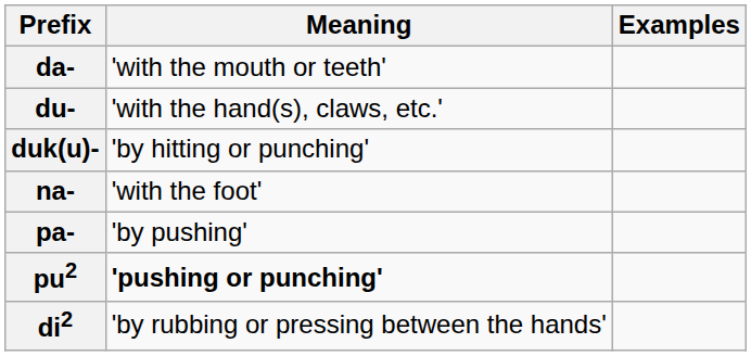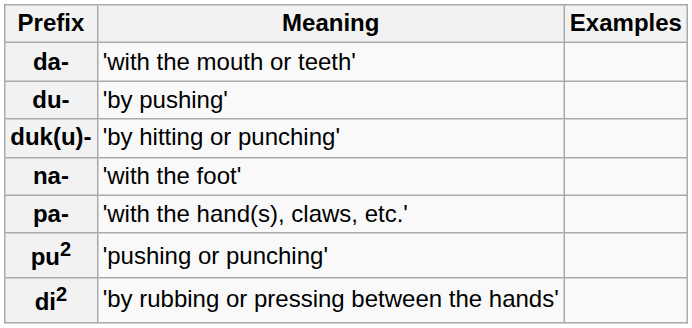 <table class="wikitable">
 <tr>
 <th>Prefix</th>
 <th>Meaning</th>
 <th>Examples</th>
 </tr>
 <tr>
 <th>da-</th>
 <td>'with the mouth or teeth'</td>
 <td><br></td>
 </tr>
 <tr>
 <th>du-</th>
-<td>'with the hand(s), claws, etc.'</td>
+<td>'by pushing'</td>
 <td><br></td>
 </tr>
 <tr>
 <th>duk(u)-</th>
 <td>'by hitting or punching'</td>
 <td><br></td>
 </tr>
 <tr>
 <th>na-</th>
 <td>'with the foot'</td>
 <td><br></td>
 </tr>
 <tr>
 <th>pa-</th>
-<td>'by pushing'</td>
+<td>'with the hand(s), claws, etc.'</td>
 <td><br></td>
 </tr>
 <tr>
 <th>pu<sup>2</sup></th>
-<td><strong>'pushing or punching'</strong></td>
+<td>'pushing or punching'</td>
 <td><br></td>
 </tr>
 <tr>
 <th>di<sup>2</sup></th>
 <td>'by rubbing or pressing between the hands'</td>
 <td><br></td>
 </tr>
 </table>
